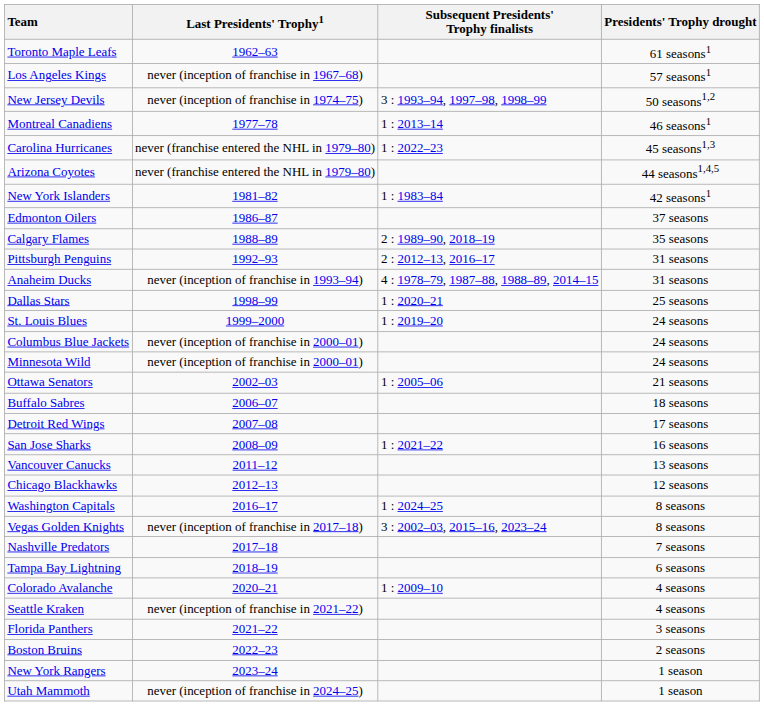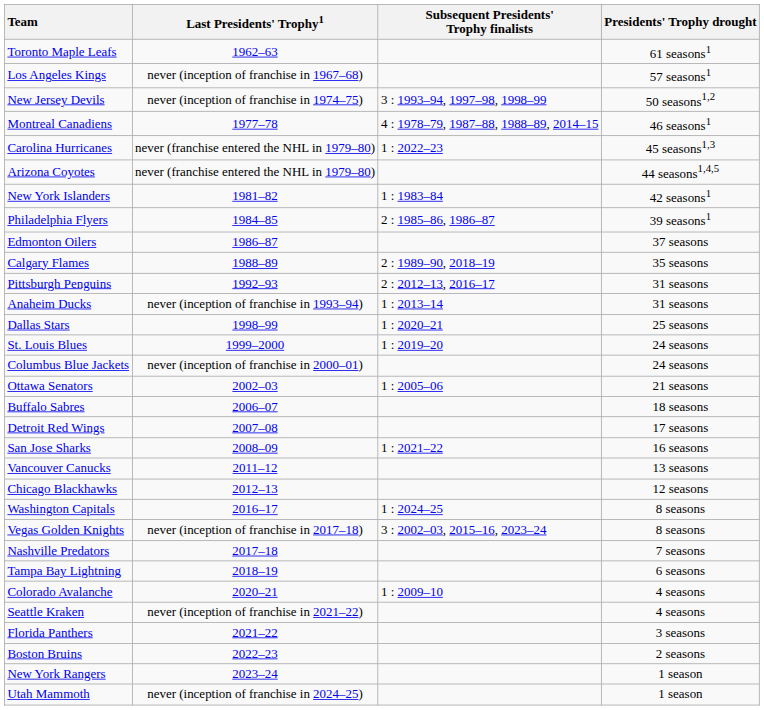 <table class="wikitable sortable" style="text-align:center">
 <tr>
 <th style="text-align:left">Team</th>
 <th>Last Presidents' Trophy<sup>1</sup></th>
 <th>Subsequent Presidents'<br>Trophy finalists</th>
 <th>Presidents' Trophy drought</th>
 </tr>
 <tr>
 <td align="left"><a href='#'>Toronto Maple Leafs</a></td>
 <td><a href='#'>1962–63</a></td>
 <td></td>
 <td>61 seasons<sup>1</sup></td>
 </tr>
 <tr>
 <td align="left"><a href='#'>Los Angeles Kings</a></td>
 <td>never (inception of franchise in <a href='#'>1967–68</a>)</td>
 <td></td>
 <td>57 seasons<sup>1</sup></td>
 </tr>
 <tr>
 <td align="left"><a href='#'>New Jersey Devils</a></td>
 <td>never (inception of franchise in <a href='#'>1974–75</a>)</td>
 <td align="left">3 : <a href='#'>1993–94</a>, <a href='#'>1997–98</a>, <a href='#'>1998–99</a></td>
 <td>50 seasons<sup>1,2</sup></td>
 </tr>
 <tr>
 <td align="left"><a href='#'>Montreal Canadiens</a></td>
 <td><a href='#'>1977–78</a></td>
-<td align="left">1 : <a href='#'>2013–14</a></td>
+<td align="left">4 : <a href='#'>1978–79</a>, <a href='#'>1987–88</a>, <a href='#'>1988–89</a>, <a href='#'>2014–15</a></td>
 <td>46 seasons<sup>1</sup></td>
 </tr>
 <tr>
 <td align="left"><a href='#'>Carolina Hurricanes</a></td>
 <td>never (franchise entered the NHL in <a href='#'>1979–80</a>)</td>
 <td align="left">1 : <a href='#'>2022–23</a></td>
 <td>45 seasons<sup>1,3</sup></td>
 </tr>
 <tr>
 <td align="left"><a href='#'>Arizona Coyotes</a></td>
 <td>never (franchise entered the NHL in <a href='#'>1979–80</a>)</td>
 <td></td>
 <td>44 seasons<sup>1,4,5</sup></td>
 </tr>
 <tr>
 <td align="left"><a href='#'>New York Islanders</a></td>
 <td><a href='#'>1981–82</a></td>
 <td align="left">1 : <a href='#'>1983–84</a></td>
 <td>42 seasons<sup>1</sup></td>
+</tr>
+<tr>
+<td align="left"><a href='#'>Philadelphia Flyers</a></td>
+<td><a href='#'>1984–85</a></td>
+<td align="left">2 : <a href='#'>1985–86</a>, <a href='#'>1986–87</a></td>
+<td>39 seasons<sup>1</sup></td>
 </tr>
 <tr>
 <td align="left"><a href='#'>Edmonton Oilers</a></td>
 <td><a href='#'>1986–87</a></td>
 <td></td>
 <td>37 seasons</td>
 </tr>
 <tr>
 <td align="left"><a href='#'>Calgary Flames</a></td>
 <td><a href='#'>1988–89</a></td>
 <td align="left">2 : <a href='#'>1989–90</a>, <a href='#'>2018–19</a></td>
 <td>35 seasons</td>
 </tr>
 <tr>
 <td align="left"><a href='#'>Pittsburgh Penguins</a></td>
 <td><a href='#'>1992–93</a></td>
 <td align="left">2 : <a href='#'>2012–13</a>, <a href='#'>2016–17</a></td>
 <td>31 seasons</td>
 </tr>
 <tr>
 <td align="left"><a href='#'>Anaheim Ducks</a></td>
 <td>never (inception of franchise in <a href='#'>1993–94</a>)</td>
-<td align="left">4 : <a href='#'>1978–79</a>, <a href='#'>1987–88</a>, <a href='#'>1988–89</a>, <a href='#'>2014–15</a></td>
+<td align="left">1 : <a href='#'>2013–14</a></td>
 <td>31 seasons</td>
 </tr>
 <tr>
 <td align="left"><a href='#'>Dallas Stars</a></td>
 <td><a href='#'>1998–99</a></td>
 <td align="left">1 : <a href='#'>2020–21</a></td>
 <td>25 seasons</td>
 </tr>
 <tr>
 <td align="left"><a href='#'>St. Louis Blues</a></td>
 <td><a href='#'>1999–2000</a></td>
 <td align="left">1 : <a href='#'>2019–20</a></td>
 <td>24 seasons</td>
 </tr>
 <tr>
 <td align="left"><a href='#'>Columbus Blue Jackets</a></td>
-<td>never (inception of franchise in <a href='#'>2000–01</a>)</td>
-<td></td>
-<td>24 seasons</td>
-</tr>
-<tr>
-<td align="left"><a href='#'>Minnesota Wild</a></td>
 <td>never (inception of franchise in <a href='#'>2000–01</a>)</td>
 <td></td>
 <td>24 seasons</td>
 </tr>
 <tr>
 <td align="left"><a href='#'>Ottawa Senators</a></td>
 <td><a href='#'>2002–03</a></td>
 <td align="left">1 : <a href='#'>2005–06</a></td>
 <td>21 seasons</td>
 </tr>
 <tr>
 <td align="left"><a href='#'>Buffalo Sabres</a></td>
 <td><a href='#'>2006–07</a></td>
 <td></td>
 <td>18 seasons</td>
 </tr>
 <tr>
 <td align="left"><a href='#'>Detroit Red Wings</a></td>
 <td><a href='#'>2007–08</a></td>
 <td></td>
 <td>17 seasons</td>
 </tr>
 <tr>
 <td align="left"><a href='#'>San Jose Sharks</a></td>
 <td><a href='#'>2008–09</a></td>
 <td align="left">1 : <a href='#'>2021–22</a></td>
 <td>16 seasons</td>
 </tr>
 <tr>
 <td align="left"><a href='#'>Vancouver Canucks</a></td>
 <td><a href='#'>2011–12</a></td>
 <td></td>
 <td>13 seasons</td>
 </tr>
 <tr>
 <td align="left"><a href='#'>Chicago Blackhawks</a></td>
 <td><a href='#'>2012–13</a></td>
 <td></td>
 <td>12 seasons</td>
 </tr>
 <tr>
 <td align="left"><a href='#'>Washington Capitals</a></td>
 <td><a href='#'>2016–17</a></td>
 <td align="left">1 : <a href='#'>2024–25</a></td>
 <td>8 seasons</td>
 </tr>
 <tr>
 <td align="left"><a href='#'>Vegas Golden Knights</a></td>
 <td>never (inception of franchise in <a href='#'>2017–18</a>)</td>
 <td align="left">3 : <a href='#'>2002–03</a>, <a href='#'>2015–16</a>, <a href='#'>2023–24</a></td>
 <td>8 seasons</td>
 </tr>
 <tr>
 <td align="left"><a href='#'>Nashville Predators</a></td>
 <td><a href='#'>2017–18</a></td>
 <td></td>
 <td>7 seasons</td>
 </tr>
 <tr>
 <td align="left"><a href='#'>Tampa Bay Lightning</a></td>
 <td><a href='#'>2018–19</a></td>
 <td></td>
 <td>6 seasons</td>
 </tr>
 <tr>
 <td align="left"><a href='#'>Colorado Avalanche</a></td>
 <td><a href='#'>2020–21</a></td>
 <td align="left">1 : <a href='#'>2009–10</a></td>
 <td>4 seasons</td>
 </tr>
 <tr>
 <td align="left"><a href='#'>Seattle Kraken</a></td>
 <td>never (inception of franchise in <a href='#'>2021–22</a>)</td>
 <td></td>
 <td>4 seasons</td>
 </tr>
 <tr>
 <td align="left"><a href='#'>Florida Panthers</a></td>
 <td><a href='#'>2021–22</a></td>
 <td></td>
 <td>3 seasons</td>
 </tr>
 <tr>
 <td align="left"><a href='#'>Boston Bruins</a></td>
 <td><a href='#'>2022–23</a></td>
 <td></td>
 <td>2 seasons</td>
 </tr>
 <tr>
 <td align="left"><a href='#'>New York Rangers</a></td>
 <td><a href='#'>2023–24</a></td>
 <td></td>
 <td>1 season</td>
 </tr>
 <tr>
 <td align="left"><a href='#'>Utah Mammoth</a></td>
 <td>never (inception of franchise in <a href='#'>2024–25</a>)</td>
 <td></td>
 <td>1 season</td>
 </tr>
 </table>
